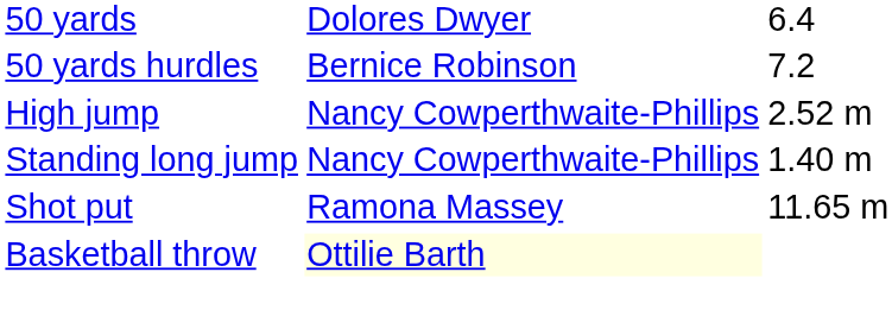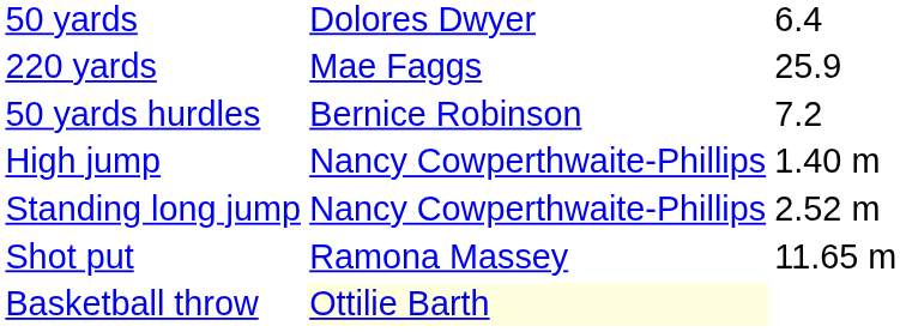 <table>
 <tr>
 <td><a href='#'>50 yards</a></td>
 <td><a href='#'>Dolores Dwyer</a></td>
 <td>6.4</td>
+<td></td>
+<td></td>
+<td></td>
+<td></td>
+</tr>
+<tr>
+<td><a href='#'>220 yards</a></td>
+<td><a href='#'>Mae Faggs</a></td>
+<td>25.9</td>
 <td></td>
 <td></td>
 <td></td>
 <td></td>
 </tr>
 <tr>
 <td><a href='#'>50 yards hurdles</a></td>
 <td><a href='#'>Bernice Robinson</a></td>
 <td>7.2</td>
 <td></td>
 <td></td>
 <td></td>
 <td></td>
 </tr>
 <tr>
 <td><a href='#'>High jump</a></td>
 <td><a href='#'>Nancy Cowperthwaite-Phillips</a></td>
-<td>2.52 m</td>
+<td>1.40 m</td>
 <td></td>
 <td></td>
 <td></td>
 <td></td>
 </tr>
 <tr>
 <td><a href='#'>Standing long jump</a></td>
 <td><a href='#'>Nancy Cowperthwaite-Phillips</a></td>
-<td>1.40 m</td>
+<td>2.52 m</td>
 <td></td>
 <td></td>
 <td></td>
 <td></td>
 </tr>
 <tr>
 <td><a href='#'>Shot put</a></td>
 <td><a href='#'>Ramona Massey</a></td>
 <td>11.65 m</td>
 <td></td>
 <td></td>
 <td></td>
 <td></td>
 </tr>
 <tr>
 <td><a href='#'>Basketball throw</a></td>
 <td style="background: lightyellow;"><a href='#'>Ottilie Barth</a></td>
 <td></td>
 <td></td>
 <td></td>
 <td></td>
 <td></td>
 </tr>
 </table>
